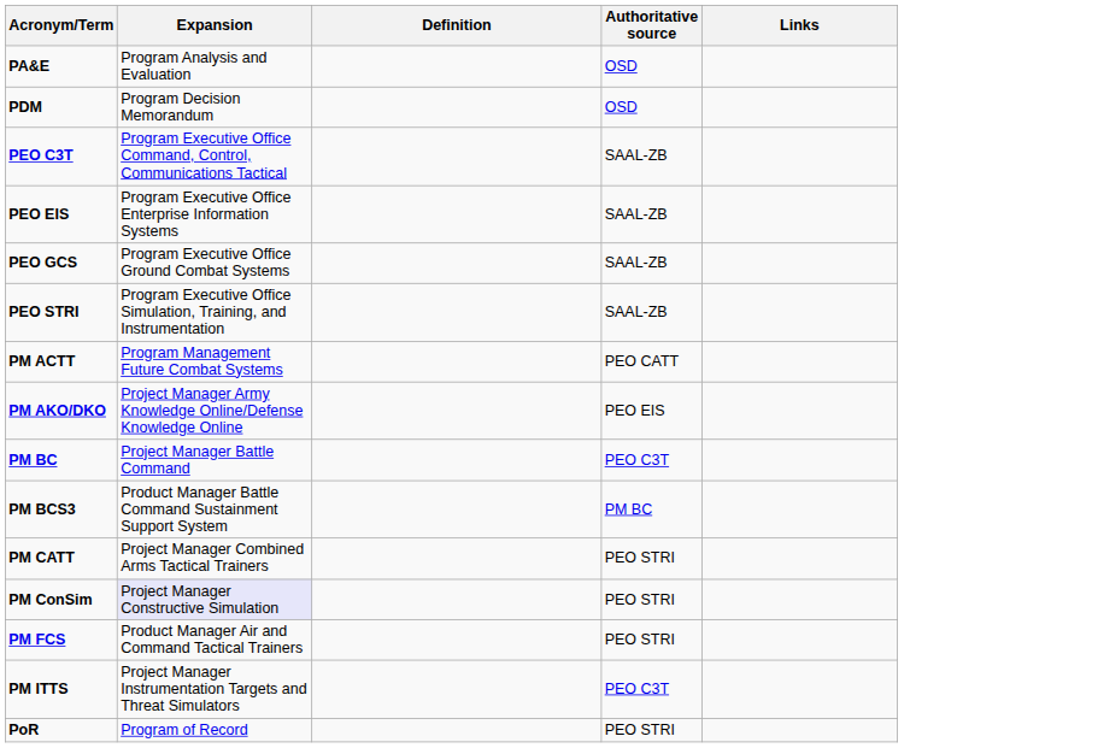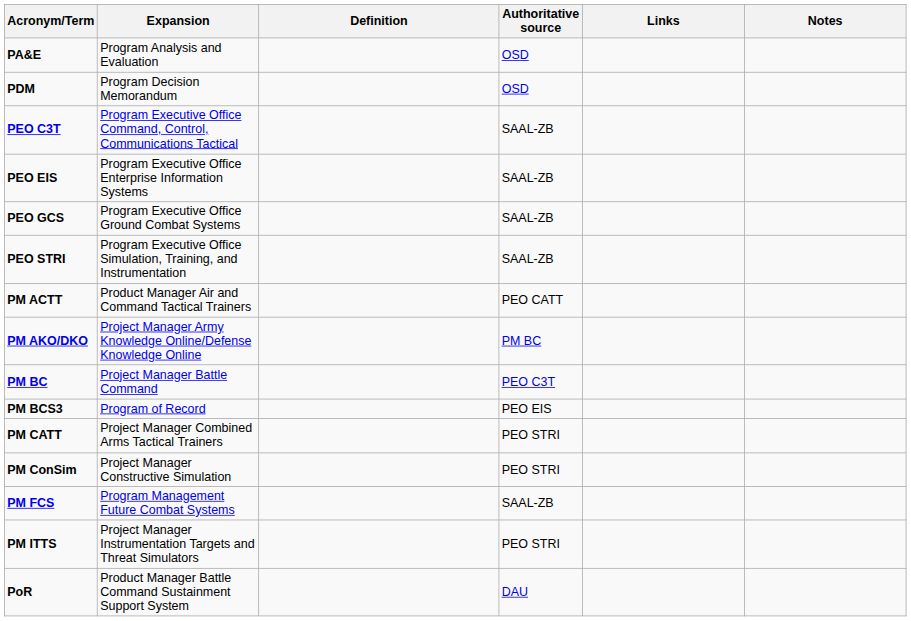 <table class="wikitable">
 <tr>
 <th width="100">Acronym/Term</th>
 <th width="200">Expansion</th>
 <th width="300">Definition</th>
 <th width="100">Authoritative source</th>
 <th width="200">Links</th>
+<th width="200">Notes</th>
 </tr>
 <tr>
 <td><strong>PA&E</strong></td>
 <td>Program Analysis and Evaluation</td>
 <td></td>
 <td><a href='#'>OSD</a></td>
 <td> </td>
+<td></td>
 </tr>
 <tr>
 <td><strong>PDM</strong></td>
 <td>Program Decision Memorandum</td>
 <td></td>
 <td><a href='#'>OSD</a></td>
+<td></td>
 <td></td>
 </tr>
 <tr>
 <td><strong><a href='#'>PEO C3T</a></strong></td>
 <td><a href='#'>Program Executive Office Command, Control, Communications Tactical</a></td>
 <td></td>
 <td>SAAL-ZB</td>
 <td> </td>
+<td></td>
 </tr>
 <tr>
 <td><strong>PEO EIS</strong></td>
 <td>Program Executive Office Enterprise Information Systems</td>
 <td></td>
 <td>SAAL-ZB</td>
+<td></td>
 <td></td>
 </tr>
 <tr>
 <td><strong>PEO GCS</strong></td>
 <td>Program Executive Office Ground Combat Systems</td>
 <td></td>
 <td>SAAL-ZB</td>
 <td></td>
+<td></td>
 </tr>
 <tr>
 <td><strong>PEO STRI</strong></td>
 <td>Program Executive Office Simulation, Training, and Instrumentation</td>
 <td></td>
 <td>SAAL-ZB</td>
 <td></td>
+<td></td>
 </tr>
 <tr>
 <td><strong>PM ACTT</strong></td>
-<td><a href='#'>Program Management Future Combat Systems</a></td>
+<td>Product Manager Air and Command Tactical Trainers</td>
 <td></td>
 <td>PEO CATT</td>
+<td></td>
 <td></td>
 </tr>
 <tr>
 <td><strong><a href='#'>PM AKO/DKO</a></strong></td>
 <td><a href='#'>Project Manager Army Knowledge Online/Defense Knowledge Online</a></td>
 <td></td>
-<td>PEO EIS</td>
+<td><a href='#'>PM BC</a></td>
 <td> </td>
+<td></td>
 </tr>
 <tr>
 <td><strong><a href='#'>PM BC</a></strong></td>
 <td><a href='#'>Project Manager Battle Command</a></td>
 <td></td>
 <td><a href='#'>PEO C3T</a></td>
 <td> </td>
+<td></td>
 </tr>
 <tr>
 <td><strong>PM BCS3</strong></td>
-<td>Product Manager Battle Command Sustainment Support System</td>
+<td><a href='#'>Program of Record</a></td>
 <td></td>
-<td><a href='#'>PM BC</a></td>
+<td>PEO EIS</td>
+<td></td>
 <td></td>
 </tr>
 <tr>
 <td><strong>PM CATT</strong></td>
 <td>Project Manager Combined Arms Tactical Trainers</td>
 <td></td>
 <td>PEO STRI</td>
 <td> </td>
+<td></td>
 </tr>
 <tr>
 <td><strong>PM ConSim</strong></td>
-<td style="background: lavender;">Project Manager Constructive Simulation</td>
+<td>Project Manager Constructive Simulation</td>
 <td></td>
 <td>PEO STRI</td>
 <td> </td>
+<td></td>
 </tr>
 <tr>
 <td><strong><a href='#'>PM FCS</a></strong></td>
-<td>Product Manager Air and Command Tactical Trainers</td>
+<td><a href='#'>Program Management Future Combat Systems</a></td>
 <td></td>
-<td>PEO STRI</td>
+<td>SAAL-ZB</td>
+<td></td>
 <td></td>
 </tr>
 <tr>
 <td><strong>PM ITTS</strong></td>
 <td>Project Manager Instrumentation Targets and Threat Simulators</td>
 <td></td>
-<td><a href='#'>PEO C3T</a></td>
+<td>PEO STRI</td>
 <td> </td>
+<td></td>
 </tr>
 <tr>
 <td><strong>PoR</strong></td>
-<td><a href='#'>Program of Record</a></td>
+<td>Product Manager Battle Command Sustainment Support System</td>
 <td></td>
-<td>PEO STRI</td>
+<td><a href='#'>DAU</a></td>
+<td></td>
 <td></td>
 </tr>
 </table>
